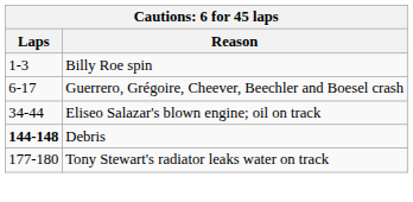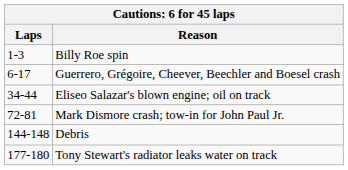 <table class="wikitable">
 <tr>
 <th colspan=2>Cautions: 6 for 45 laps</th>
 </tr>
 <tr>
 <th>Laps</th>
 <th>Reason</th>
 </tr>
 <tr>
 <td>1-3</td>
 <td>Billy Roe spin</td>
 </tr>
 <tr>
 <td>6-17</td>
 <td>Guerrero, Grégoire, Cheever, Beechler and Boesel crash</td>
 </tr>
 <tr>
 <td>34-44</td>
 <td>Eliseo Salazar's blown engine; oil on track</td>
 </tr>
 <tr>
-<td><strong>144-148</strong></td>
+<td>72-81</td>
+<td>Mark Dismore crash; tow-in for John Paul Jr.</td>
+</tr>
+<tr>
+<td>144-148</td>
 <td>Debris</td>
 </tr>
 <tr>
 <td>177-180</td>
 <td>Tony Stewart's radiator leaks water on track</td>
 </tr>
 </table>
